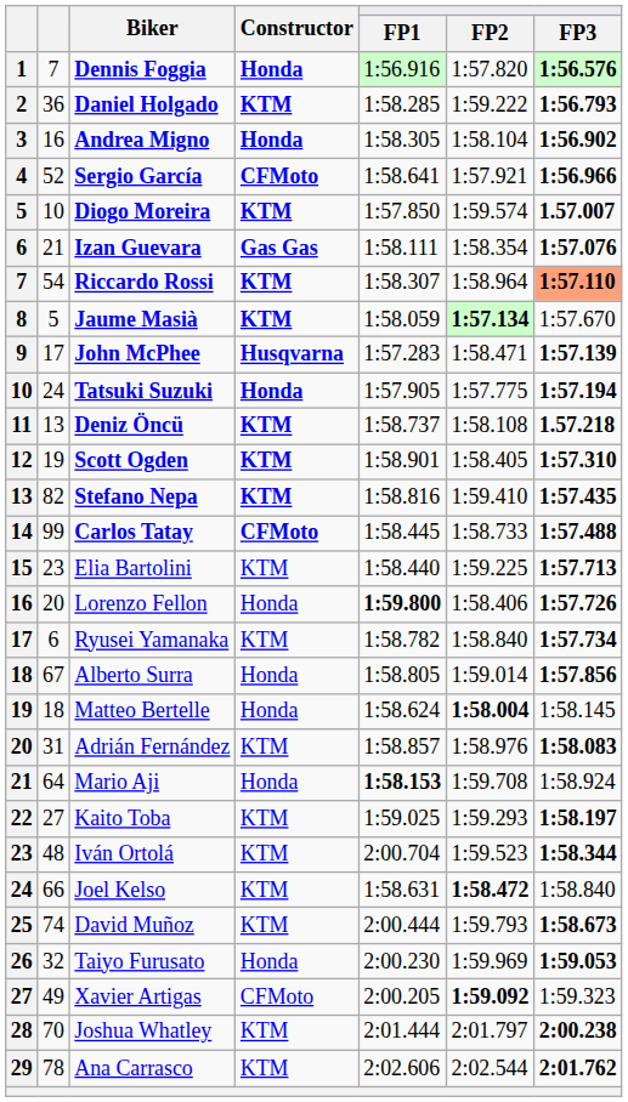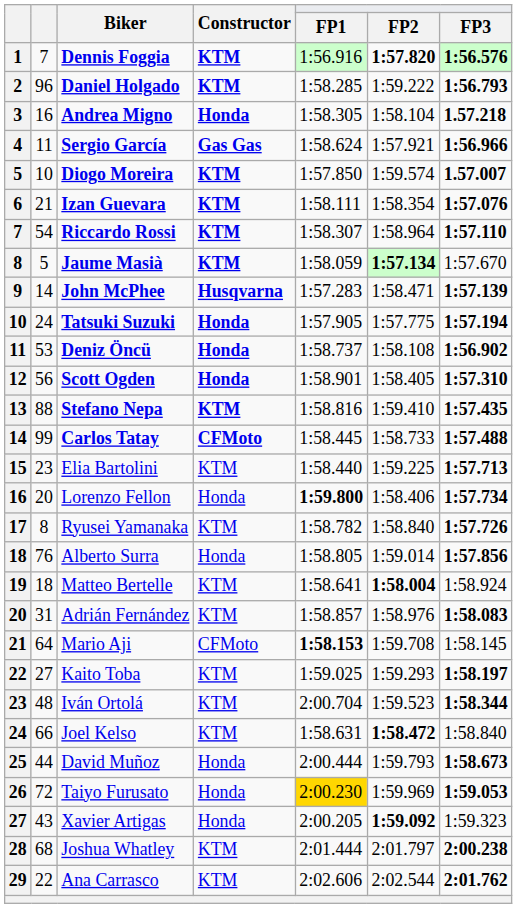 <table class="wikitable sortable" style="font-size: 85%;">
 <tr>
 <th rowspan="2"></th>
 <th rowspan="2"></th>
 <th rowspan="2">Biker</th>
 <th rowspan="2">Constructor</th>
 <th colspan="3" style="background:#eaecf0; text-align:center;"></th>
 </tr>
 <tr>
 <th scope="col">FP1</th>
 <th scope="col">FP2</th>
 <th scope="col">FP3</th>
 </tr>
 <tr>
 <th scope="row">1</th>
 <td align="center">7</td>
 <td><strong> <a href='#'>Dennis Foggia</a></strong></td>
-<td><strong><a href='#'>Honda</a></strong></td>
+<td><strong><a href='#'>KTM</a></strong></td>
 <td style="background:#ccffcc;">1:56.916</td>
-<td>1:57.820</td>
+<td><strong>1:57.820</strong></td>
 <td style="background:#ccffcc;"><strong>1:56.576</strong></td>
 </tr>
 <tr>
 <th scope="row">2</th>
-<td align="center">36</td>
+<td align="center">96</td>
 <td><strong> <a href='#'>Daniel Holgado</a></strong></td>
 <td><strong><a href='#'>KTM</a></strong></td>
 <td>1:58.285</td>
 <td>1:59.222</td>
 <td><strong>1:56.793</strong></td>
 </tr>
 <tr>
 <th scope="row">3</th>
 <td align="center">16</td>
 <td><strong> <a href='#'>Andrea Migno</a></strong></td>
 <td><strong><a href='#'>Honda</a></strong></td>
 <td>1:58.305</td>
 <td>1:58.104</td>
-<td><strong>1:56.902</strong></td>
+<td><strong>1.57.218</strong></td>
 </tr>
 <tr>
 <th scope="row">4</th>
-<td align="center">52</td>
+<td align="center">11</td>
 <td><strong> <a href='#'>Sergio García</a></strong></td>
-<td><strong><a href='#'>CFMoto</a></strong></td>
-<td>1:58.641</td>
+<td><strong><a href='#'>Gas Gas</a></strong></td>
+<td>1:58.624</td>
 <td>1:57.921</td>
 <td><strong>1:56.966</strong></td>
 </tr>
 <tr>
 <th scope="row">5</th>
 <td align="center">10</td>
 <td> <strong><a href='#'>Diogo Moreira</a></strong></td>
 <td><strong><a href='#'>KTM</a></strong></td>
 <td>1:57.850</td>
 <td>1:59.574</td>
 <td><strong>1.57.007</strong></td>
 </tr>
 <tr>
 <th scope="row">6</th>
 <td align="center">21</td>
 <td><strong> <a href='#'>Izan Guevara</a></strong></td>
-<td><strong><a href='#'>Gas Gas</a></strong></td>
+<td><strong><a href='#'>KTM</a></strong></td>
 <td>1:58.111</td>
 <td>1:58.354</td>
 <td><strong>1:57.076</strong></td>
 </tr>
 <tr>
 <th scope="row">7</th>
 <td align="center">54</td>
 <td> <strong><a href='#'>Riccardo Rossi</a></strong></td>
 <td><strong><a href='#'>KTM</a></strong></td>
 <td>1:58.307</td>
 <td>1:58.964</td>
-<td style="background: lightsalmon;"><strong>1:57.110</strong></td>
+<td><strong>1:57.110</strong></td>
 </tr>
 <tr>
 <th scope="row">8</th>
 <td align="center">5</td>
 <td><strong> <a href='#'>Jaume Masià</a></strong></td>
 <td><strong><a href='#'>KTM</a></strong></td>
 <td>1:58.059</td>
 <td style="background:#ccffcc;"><strong>1:57.134</strong></td>
 <td>1:57.670</td>
 </tr>
 <tr>
 <th scope="row">9</th>
-<td align="center">17</td>
+<td align="center">14</td>
 <td> <strong><a href='#'>John McPhee</a></strong></td>
 <td><strong><a href='#'>Husqvarna</a></strong></td>
 <td>1:57.283</td>
 <td>1:58.471</td>
 <td><strong>1:57.139</strong></td>
 </tr>
 <tr>
 <th scope="row">10</th>
 <td align="center">24</td>
 <td><strong> <a href='#'>Tatsuki Suzuki</a></strong></td>
 <td><strong><a href='#'>Honda</a></strong></td>
 <td>1:57.905</td>
 <td>1:57.775</td>
 <td><strong>1:57.194</strong></td>
 </tr>
 <tr>
 <th scope="row">11</th>
-<td align="center">13</td>
+<td align="center">53</td>
 <td> <strong><a href='#'>Deniz Öncü</a></strong></td>
-<td><strong><a href='#'>KTM</a></strong></td>
+<td><strong><a href='#'>Honda</a></strong></td>
 <td>1:58.737</td>
 <td>1:58.108</td>
-<td><strong>1.57.218</strong></td>
+<td><strong>1:56.902</strong></td>
 </tr>
 <tr>
 <th scope="row">12</th>
-<td align="center">19</td>
+<td align="center">56</td>
 <td> <strong><a href='#'>Scott Ogden</a></strong></td>
-<td><strong><a href='#'>KTM</a></strong></td>
+<td><strong><a href='#'>Honda</a></strong></td>
 <td>1:58.901</td>
 <td>1:58.405</td>
 <td><strong>1:57.310</strong></td>
 </tr>
 <tr>
 <th scope="row">13</th>
-<td align="center">82</td>
+<td align="center">88</td>
 <td> <strong><a href='#'>Stefano Nepa</a></strong></td>
 <td><strong><a href='#'>KTM</a></strong></td>
 <td>1:58.816</td>
 <td>1:59.410</td>
 <td><strong>1:57.435</strong></td>
 </tr>
 <tr>
 <th scope="row">14</th>
 <td align="center">99</td>
 <td><strong></strong> <strong><a href='#'>Carlos Tatay</a></strong></td>
 <td><strong><a href='#'>CFMoto</a></strong></td>
 <td>1:58.445</td>
 <td>1:58.733</td>
 <td><strong>1:57.488</strong></td>
 </tr>
 <tr>
 <th scope="row">15</th>
 <td align="center">23</td>
 <td> <a href='#'>Elia Bartolini</a></td>
 <td><a href='#'>KTM</a></td>
 <td>1:58.440</td>
 <td>1:59.225</td>
 <td><strong>1:57.713</strong></td>
 </tr>
 <tr>
 <th scope="row">16</th>
 <td align="center">20</td>
 <td> <a href='#'>Lorenzo Fellon</a></td>
 <td><a href='#'>Honda</a></td>
 <td><strong>1:59.800</strong></td>
 <td>1:58.406</td>
-<td><strong>1:57.726</strong></td>
+<td><strong>1:57.734</strong></td>
 </tr>
 <tr>
 <th scope="row">17</th>
-<td align="center">6</td>
+<td align="center">8</td>
 <td> <a href='#'>Ryusei Yamanaka</a></td>
 <td><a href='#'>KTM</a></td>
 <td>1:58.782</td>
 <td>1:58.840</td>
-<td><strong>1:57.734</strong></td>
+<td><strong>1:57.726</strong></td>
 </tr>
 <tr>
 <th scope="row">18</th>
-<td align="center">67</td>
+<td align="center">76</td>
 <td> <a href='#'>Alberto Surra</a></td>
 <td><a href='#'>Honda</a></td>
 <td>1:58.805</td>
 <td>1:59.014</td>
 <td><strong>1:57.856</strong></td>
 </tr>
 <tr>
 <th scope="row">19</th>
 <td align="center">18</td>
 <td> <a href='#'>Matteo Bertelle</a></td>
-<td><a href='#'>Honda</a></td>
-<td>1:58.624</td>
+<td><a href='#'>KTM</a></td>
+<td>1:58.641</td>
 <td><strong>1:58.004</strong></td>
-<td>1:58.145</td>
+<td>1:58.924</td>
 </tr>
 <tr>
 <th scope="row">20</th>
 <td align="center">31</td>
 <td> <a href='#'>Adrián Fernández</a></td>
 <td><a href='#'>KTM</a></td>
 <td>1:58.857</td>
 <td>1:58.976</td>
 <td><strong>1:58.083</strong></td>
 </tr>
 <tr>
 <th scope="row">21</th>
 <td align="center">64</td>
 <td> <a href='#'>Mario Aji</a></td>
-<td><a href='#'>Honda</a></td>
+<td><a href='#'>CFMoto</a></td>
 <td><strong>1:58.153</strong></td>
 <td>1:59.708</td>
-<td>1:58.924</td>
+<td>1:58.145</td>
 </tr>
 <tr>
 <th scope="row">22</th>
 <td align="center">27</td>
 <td> <a href='#'>Kaito Toba</a></td>
 <td><a href='#'>KTM</a></td>
 <td>1:59.025</td>
 <td>1:59.293</td>
 <td><strong>1:58.197</strong></td>
 </tr>
 <tr>
 <th scope="row">23</th>
 <td align="center">48</td>
 <td> <a href='#'>Iván Ortolá</a></td>
 <td><a href='#'>KTM</a></td>
 <td>2:00.704</td>
 <td>1:59.523</td>
 <td><strong>1:58.344</strong></td>
 </tr>
 <tr>
 <th scope="row">24</th>
 <td align="center">66</td>
 <td> <a href='#'>Joel Kelso</a></td>
 <td><a href='#'>KTM</a></td>
 <td>1:58.631</td>
 <td><strong>1:58.472</strong></td>
 <td>1:58.840</td>
 </tr>
 <tr>
 <th scope="row">25</th>
-<td align="center">74</td>
+<td align="center">44</td>
 <td> <a href='#'>David Muñoz</a></td>
-<td><a href='#'>KTM</a></td>
+<td><a href='#'>Honda</a></td>
 <td>2:00.444</td>
 <td>1:59.793</td>
 <td><strong>1:58.673</strong></td>
 </tr>
 <tr>
 <th scope="row">26</th>
-<td align="center">32</td>
+<td align="center">72</td>
 <td> <a href='#'>Taiyo Furusato</a></td>
 <td><a href='#'>Honda</a></td>
-<td>2:00.230</td>
+<td style="background: gold;">2:00.230</td>
 <td>1:59.969</td>
 <td><strong>1:59.053</strong></td>
 </tr>
 <tr>
 <th scope="row">27</th>
-<td align="center">49</td>
+<td align="center">43</td>
 <td> <a href='#'>Xavier Artigas</a></td>
-<td><a href='#'>CFMoto</a></td>
+<td><a href='#'>Honda</a></td>
 <td>2:00.205</td>
 <td><strong>1:59.092</strong></td>
 <td>1:59.323</td>
 </tr>
 <tr>
 <th scope="row">28</th>
-<td align="center">70</td>
+<td align="center">68</td>
 <td> <a href='#'>Joshua Whatley</a></td>
 <td><a href='#'>KTM</a></td>
 <td>2:01.444</td>
 <td>2:01.797</td>
 <td><strong>2:00.238</strong></td>
 </tr>
 <tr>
 <th scope="row">29</th>
-<td align="center">78</td>
+<td align="center">22</td>
 <td> <a href='#'>Ana Carrasco</a></td>
 <td><a href='#'>KTM</a></td>
 <td>2:02.606</td>
 <td>2:02.544</td>
 <td><strong>2:01.762</strong></td>
 </tr>
 <tr>
 <th colspan="7"></th>
 </tr>
 </table>
